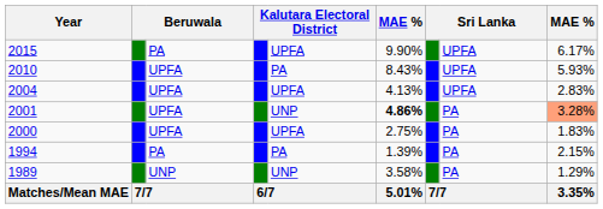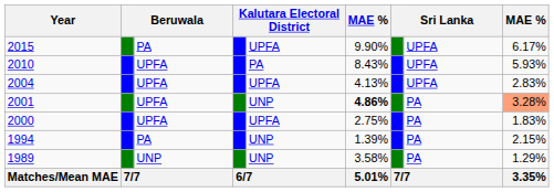 <table class="wikitable">
 <tr>
 <th>Year</th>
 <th colspan="2" width="144px">Beruwala</th>
 <th colspan="2" width="144px"><a href='#'>Kalutara Electoral District</a></th>
 <th><a href='#'>MAE</a> %</th>
 <th colspan="2" width="144px">Sri Lanka</th>
 <th>MAE %</th>
 </tr>
 <tr>
 <td><a href='#'>2015</a></td>
 <td style="background-color:green;" width="10px"></td>
 <td style="text-align:left;"><a href='#'>PA</a></td>
 <td style="background-color:blue;" width="10px"></td>
 <td style="text-align:left;"><a href='#'>UPFA</a></td>
 <td style="text-align:right;">9.90%</td>
 <td style="background-color:green;" width="10px"></td>
 <td style="text-align:left;"><a href='#'>UPFA</a></td>
 <td style="text-align:right;">6.17%</td>
 </tr>
 <tr>
 <td><a href='#'>2010</a></td>
 <td style="background-color:blue;" width="10px"></td>
 <td style="text-align:left;"><a href='#'>UPFA</a></td>
 <td style="background-color:blue;" width="10px"></td>
 <td style="text-align:left;"><a href='#'>PA</a></td>
 <td style="text-align:right;">8.43%</td>
 <td style="background-color:blue;" width="10px"></td>
 <td style="text-align:left;"><a href='#'>UPFA</a></td>
 <td style="text-align:right;">5.93%</td>
 </tr>
 <tr>
 <td><a href='#'>2004</a></td>
 <td style="background-color:blue;" width="10px"></td>
 <td style="text-align:left;"><a href='#'>UPFA</a></td>
 <td style="background-color:blue;" width="10px"></td>
 <td style="text-align:left;"><a href='#'>UPFA</a></td>
 <td style="text-align:right;">4.13%</td>
 <td style="background-color:blue;" width="10px"></td>
 <td style="text-align:left;"><a href='#'>UPFA</a></td>
 <td style="text-align:right;">2.83%</td>
 </tr>
 <tr>
 <td><a href='#'>2001</a></td>
 <td style="background-color:green;" width="10px"></td>
 <td style="text-align:left;"><a href='#'>UPFA</a></td>
 <td style="background-color:green;" width="10px"></td>
 <td style="text-align:left;"><a href='#'>UNP</a></td>
 <td style="text-align:right;"><strong>4.86%</strong></td>
 <td style="background-color:green;" width="10px"></td>
 <td style="text-align:left;"><a href='#'>PA</a></td>
 <td style="background: lightsalmon; text-align:right;">3.28%</td>
 </tr>
 <tr>
 <td><a href='#'>2000</a></td>
 <td style="background-color:blue;" width="10px"></td>
 <td style="text-align:left;"><a href='#'>UPFA</a></td>
 <td style="background-color:blue;" width="10px"></td>
 <td style="text-align:left;"><a href='#'>UPFA</a></td>
 <td style="text-align:right;">2.75%</td>
 <td style="background-color:blue;" width="10px"></td>
 <td style="text-align:left;"><a href='#'>PA</a></td>
 <td style="text-align:right;">1.83%</td>
 </tr>
 <tr>
 <td><a href='#'>1994</a></td>
 <td style="background-color:blue;" width="10px"></td>
 <td style="text-align:left;"><a href='#'>PA</a></td>
 <td style="background-color:blue;" width="10px"></td>
-<td style="text-align:left;"><a href='#'>PA</a></td>
+<td style="text-align:left;"><a href='#'>UNP</a></td>
 <td style="text-align:right;">1.39%</td>
 <td style="background-color:blue;" width="10px"></td>
 <td style="text-align:left;"><a href='#'>PA</a></td>
 <td style="text-align:right;">2.15%</td>
 </tr>
 <tr>
 <td><a href='#'>1989</a></td>
 <td style="background-color:green;" width="10px"></td>
 <td style="text-align:left;"><a href='#'>UNP</a></td>
 <td style="background-color:green;" width="10px"></td>
 <td style="text-align:left;"><a href='#'>UNP</a></td>
 <td style="text-align:right;">3.58%</td>
 <td style="background-color:green;" width="10px"></td>
 <td style="text-align:left;"><a href='#'>PA</a></td>
 <td style="text-align:right;">1.29%</td>
 </tr>
 <tr>
 <th>Matches/Mean MAE</th>
 <th style="text-align:left;"colspan="2" width="144px">7/7</th>
 <th style="text-align:left;"colspan="2" width="144px">6/7</th>
 <th style="text-align:right;">5.01%</th>
 <th style="text-align:left;"colspan="2" width="144px">7/7</th>
 <th style="text-align:right;">3.35%</th>
 </tr>
 </table>
